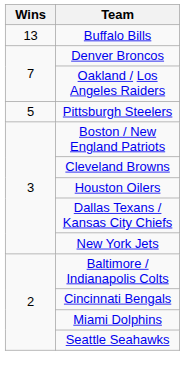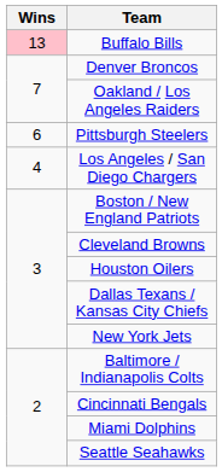 <table class="wikitable" style="text-align:center; margin-left:1em">
 <tr>
 <th width="55">Wins</th>
 <th align="center" width="145">Team</th>
 </tr>
 <tr>
-<td>13</td>
+<td style="background: pink;">13</td>
 <td><a href='#'>Buffalo Bills</a></td>
 </tr>
 <tr>
 <td rowspan=2>7</td>
 <td><a href='#'>Denver Broncos</a></td>
 </tr>
 <tr>
 <td><a href='#'>Oakland /</a> <a href='#'>Los Angeles Raiders</a></td>
 </tr>
 <tr>
-<td>5</td>
+<td>6</td>
 <td><a href='#'>Pittsburgh Steelers</a></td>
+</tr>
+<tr>
+<td>4</td>
+<td><a href='#'>Los Angeles</a> / <a href='#'>San Diego Chargers</a></td>
 </tr>
 <tr>
 <td rowspan=5>3</td>
 <td><a href='#'>Boston / New England Patriots</a></td>
 </tr>
 <tr>
 <td><a href='#'>Cleveland Browns</a></td>
 </tr>
 <tr>
 <td><a href='#'>Houston Oilers</a></td>
 </tr>
 <tr>
 <td><a href='#'>Dallas Texans / Kansas City Chiefs</a></td>
 </tr>
 <tr>
 <td><a href='#'>New York Jets</a></td>
 </tr>
 <tr>
 <td rowspan=4>2</td>
 <td><a href='#'>Baltimore /</a> <a href='#'>Indianapolis Colts</a></td>
 </tr>
 <tr>
 <td><a href='#'>Cincinnati Bengals</a></td>
 </tr>
 <tr>
 <td><a href='#'>Miami Dolphins</a></td>
 </tr>
 <tr>
 <td><a href='#'>Seattle Seahawks</a></td>
 </tr>
 </table>
